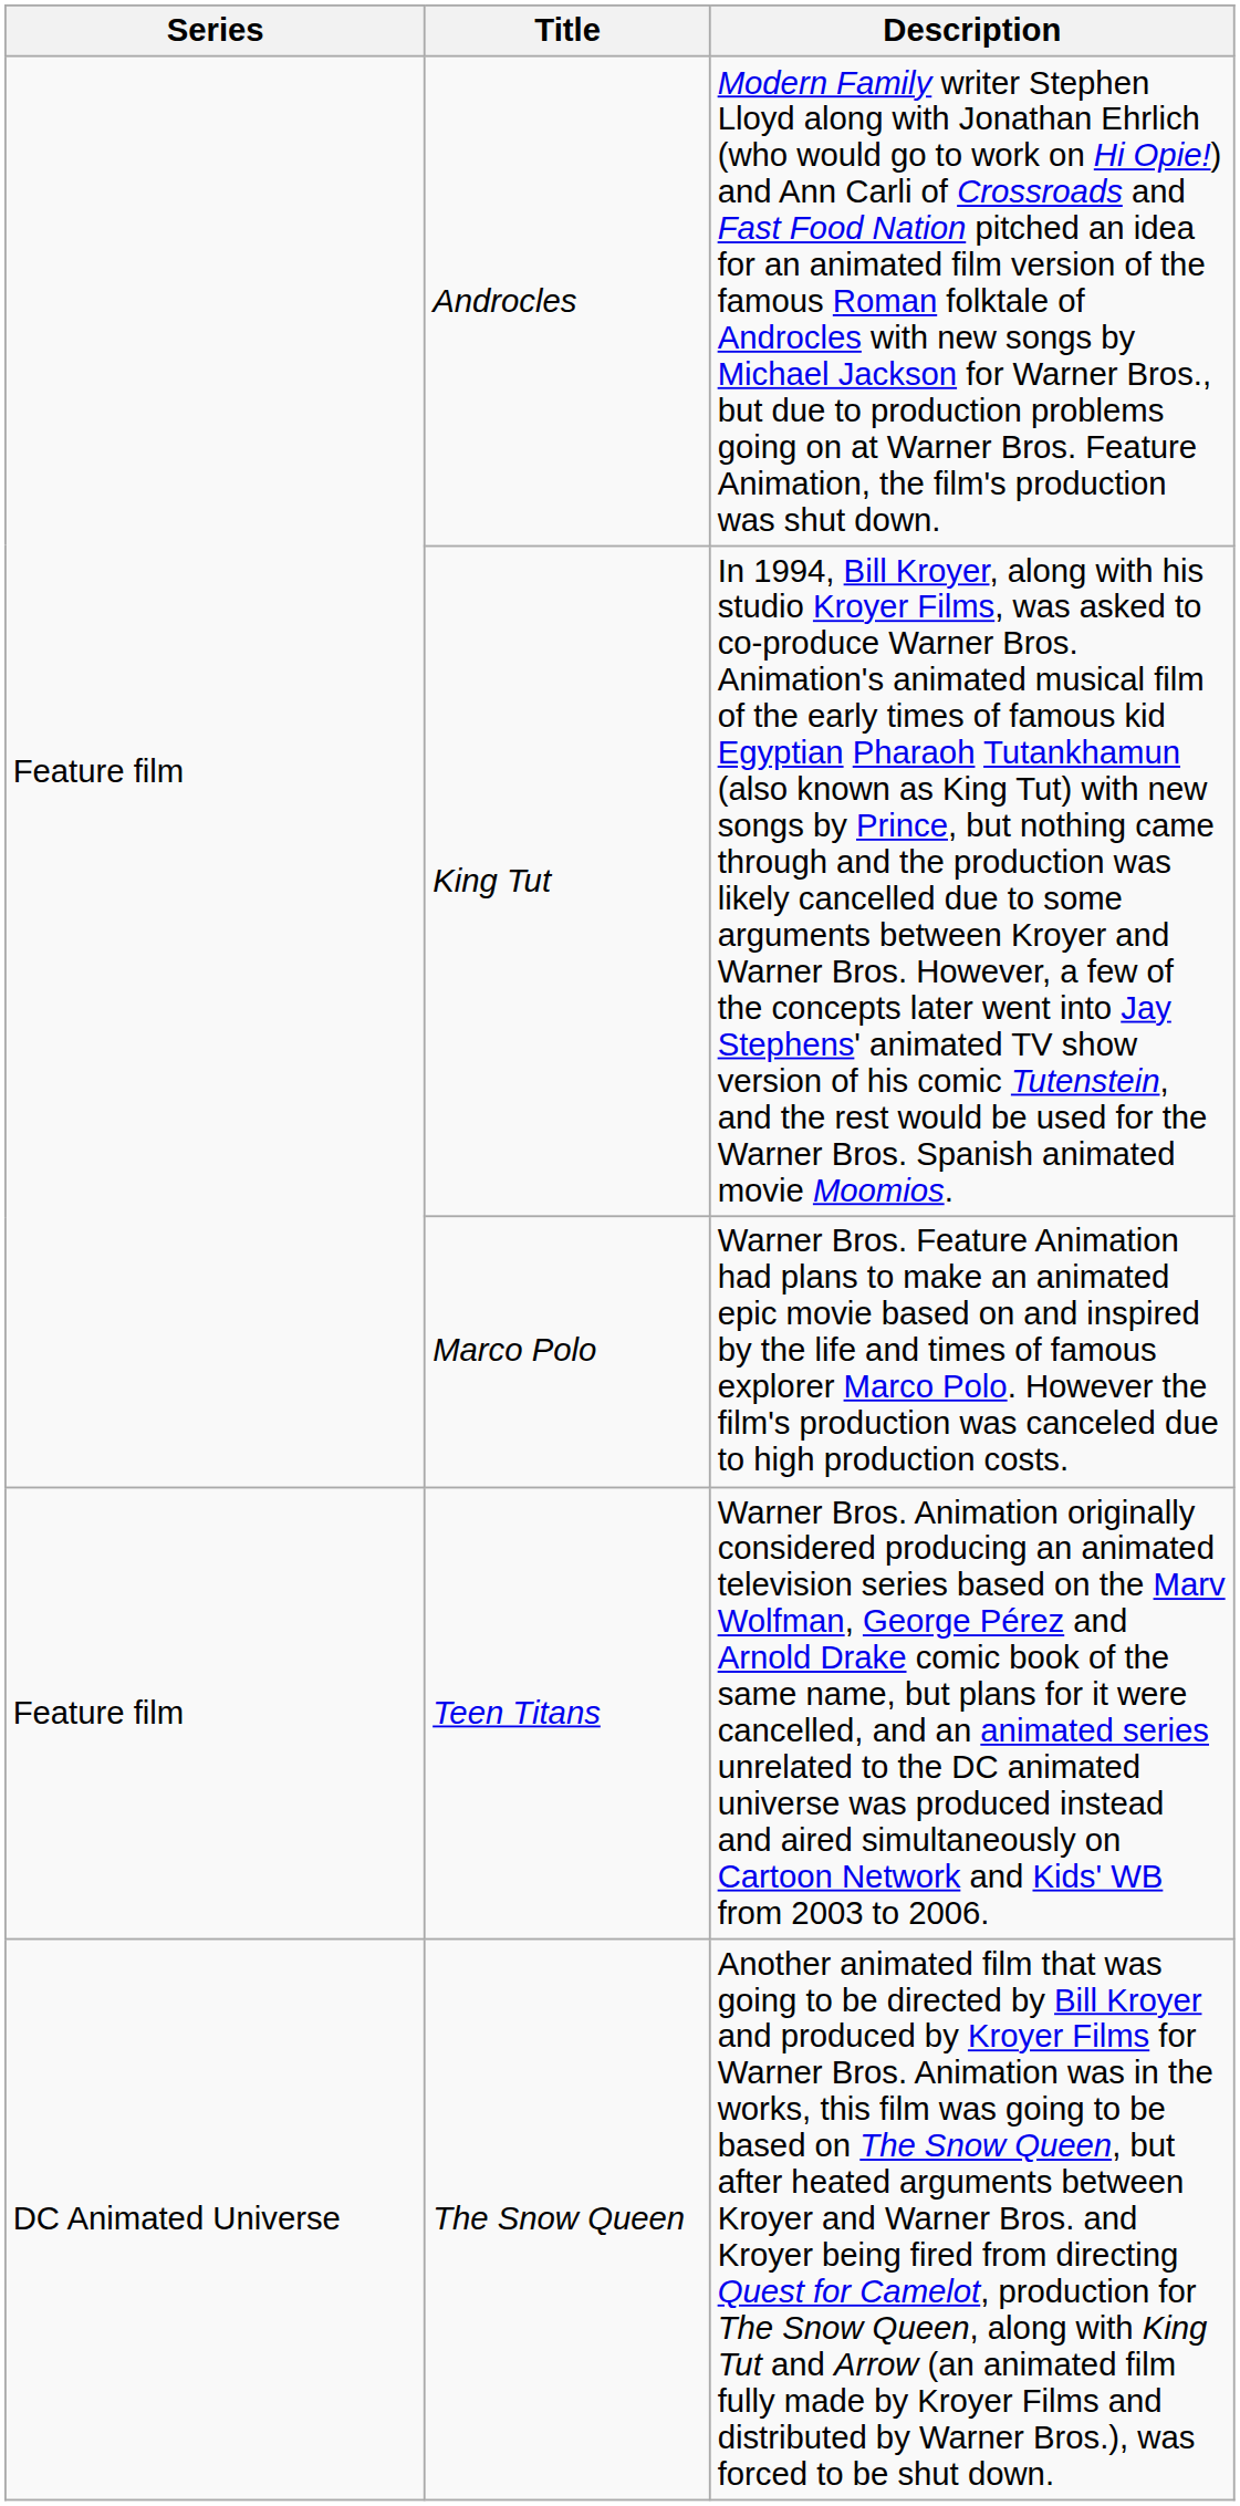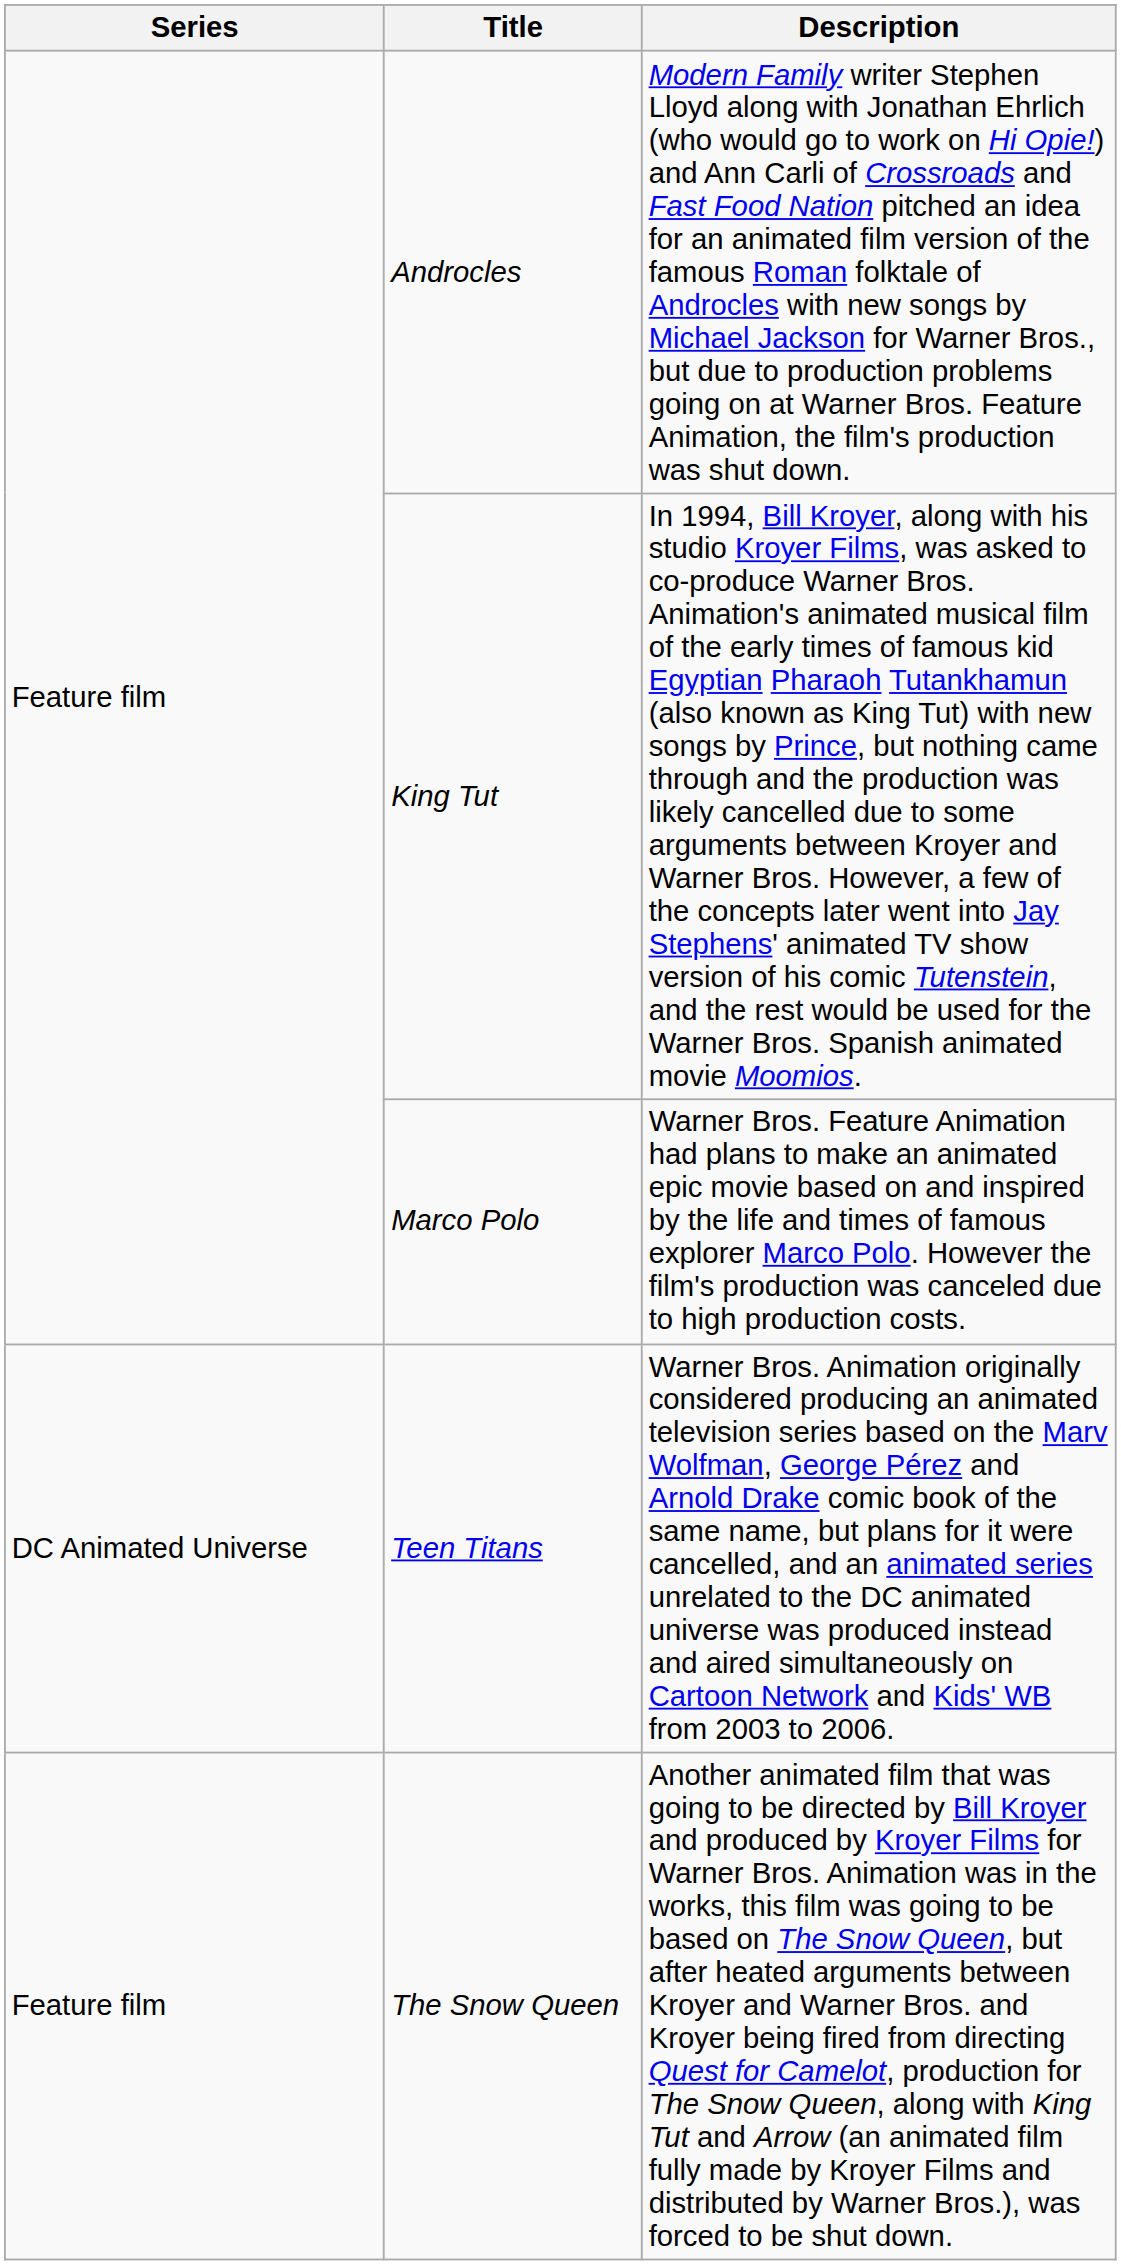 <table class="wikitable">
 <tr>
 <th style="width:150pt;">Series</th>
 <th style="width:100pt;">Title</th>
 <th>Description</th>
 </tr>
 <tr>
 <td rowspan="3">Feature film</td>
 <td><em>Androcles</em></td>
 <td><em><a href='#'>Modern Family</a></em> writer Stephen Lloyd along with Jonathan Ehrlich (who would go to work on <em><a href='#'>Hi Opie!</a></em>) and Ann Carli of <em><a href='#'>Crossroads</a></em> and <em><a href='#'>Fast Food Nation</a></em> pitched an idea for an animated film version of the famous <a href='#'>Roman</a> folktale of <a href='#'>Androcles</a> with new songs by <a href='#'>Michael Jackson</a> for Warner Bros., but due to production problems going on at Warner Bros. Feature Animation, the film's production was shut down.</td>
 </tr>
 <tr>
 <td><em>King Tut</em></td>
 <td>In 1994, <a href='#'>Bill Kroyer</a>, along with his studio <a href='#'>Kroyer Films</a>, was asked to co-produce Warner Bros. Animation's animated musical film of the early times of famous kid <a href='#'>Egyptian</a> <a href='#'>Pharaoh</a> <a href='#'>Tutankhamun</a> (also known as King Tut) with new songs by <a href='#'>Prince</a>, but nothing came through and the production was likely cancelled due to some arguments between Kroyer and Warner Bros. However, a few of the concepts later went into <a href='#'>Jay Stephens</a>' animated TV show version of his comic <em><a href='#'>Tutenstein</a></em>, and the rest would be used for the Warner Bros. Spanish animated movie <em><a href='#'>Moomios</a></em>.</td>
 </tr>
 <tr>
 <td><em>Marco Polo</em></td>
 <td>Warner Bros. Feature Animation had plans to make an animated epic movie based on and inspired by the life and times of famous explorer <a href='#'>Marco Polo</a>. However the film's production was canceled due to high production costs.</td>
 </tr>
 <tr>
-<td>Feature film</td>
+<td>DC Animated Universe</td>
 <td><em><a href='#'>Teen Titans</a></em></td>
 <td>Warner Bros. Animation originally considered producing an animated television series based on the <a href='#'>Marv Wolfman</a>, <a href='#'>George Pérez</a> and <a href='#'>Arnold Drake</a> comic book of the same name, but plans for it were cancelled, and an <a href='#'>animated series</a> unrelated to the DC animated universe was produced instead and aired simultaneously on <a href='#'>Cartoon Network</a> and <a href='#'>Kids' WB</a> from 2003 to 2006.</td>
 </tr>
 <tr>
-<td>DC Animated Universe</td>
+<td>Feature film</td>
 <td><em>The Snow Queen</em></td>
 <td>Another animated film that was going to be directed by <a href='#'>Bill Kroyer</a> and produced by <a href='#'>Kroyer Films</a> for Warner Bros. Animation was in the works, this film was going to be based on <em><a href='#'>The Snow Queen</a></em>, but after heated arguments between Kroyer and Warner Bros. and Kroyer being fired from directing <em><a href='#'>Quest for Camelot</a></em>, production for <em>The Snow Queen</em>, along with <em>King Tut</em> and <em>Arrow</em> (an animated film fully made by Kroyer Films and distributed by Warner Bros.), was forced to be shut down.</td>
 </tr>
 </table>
